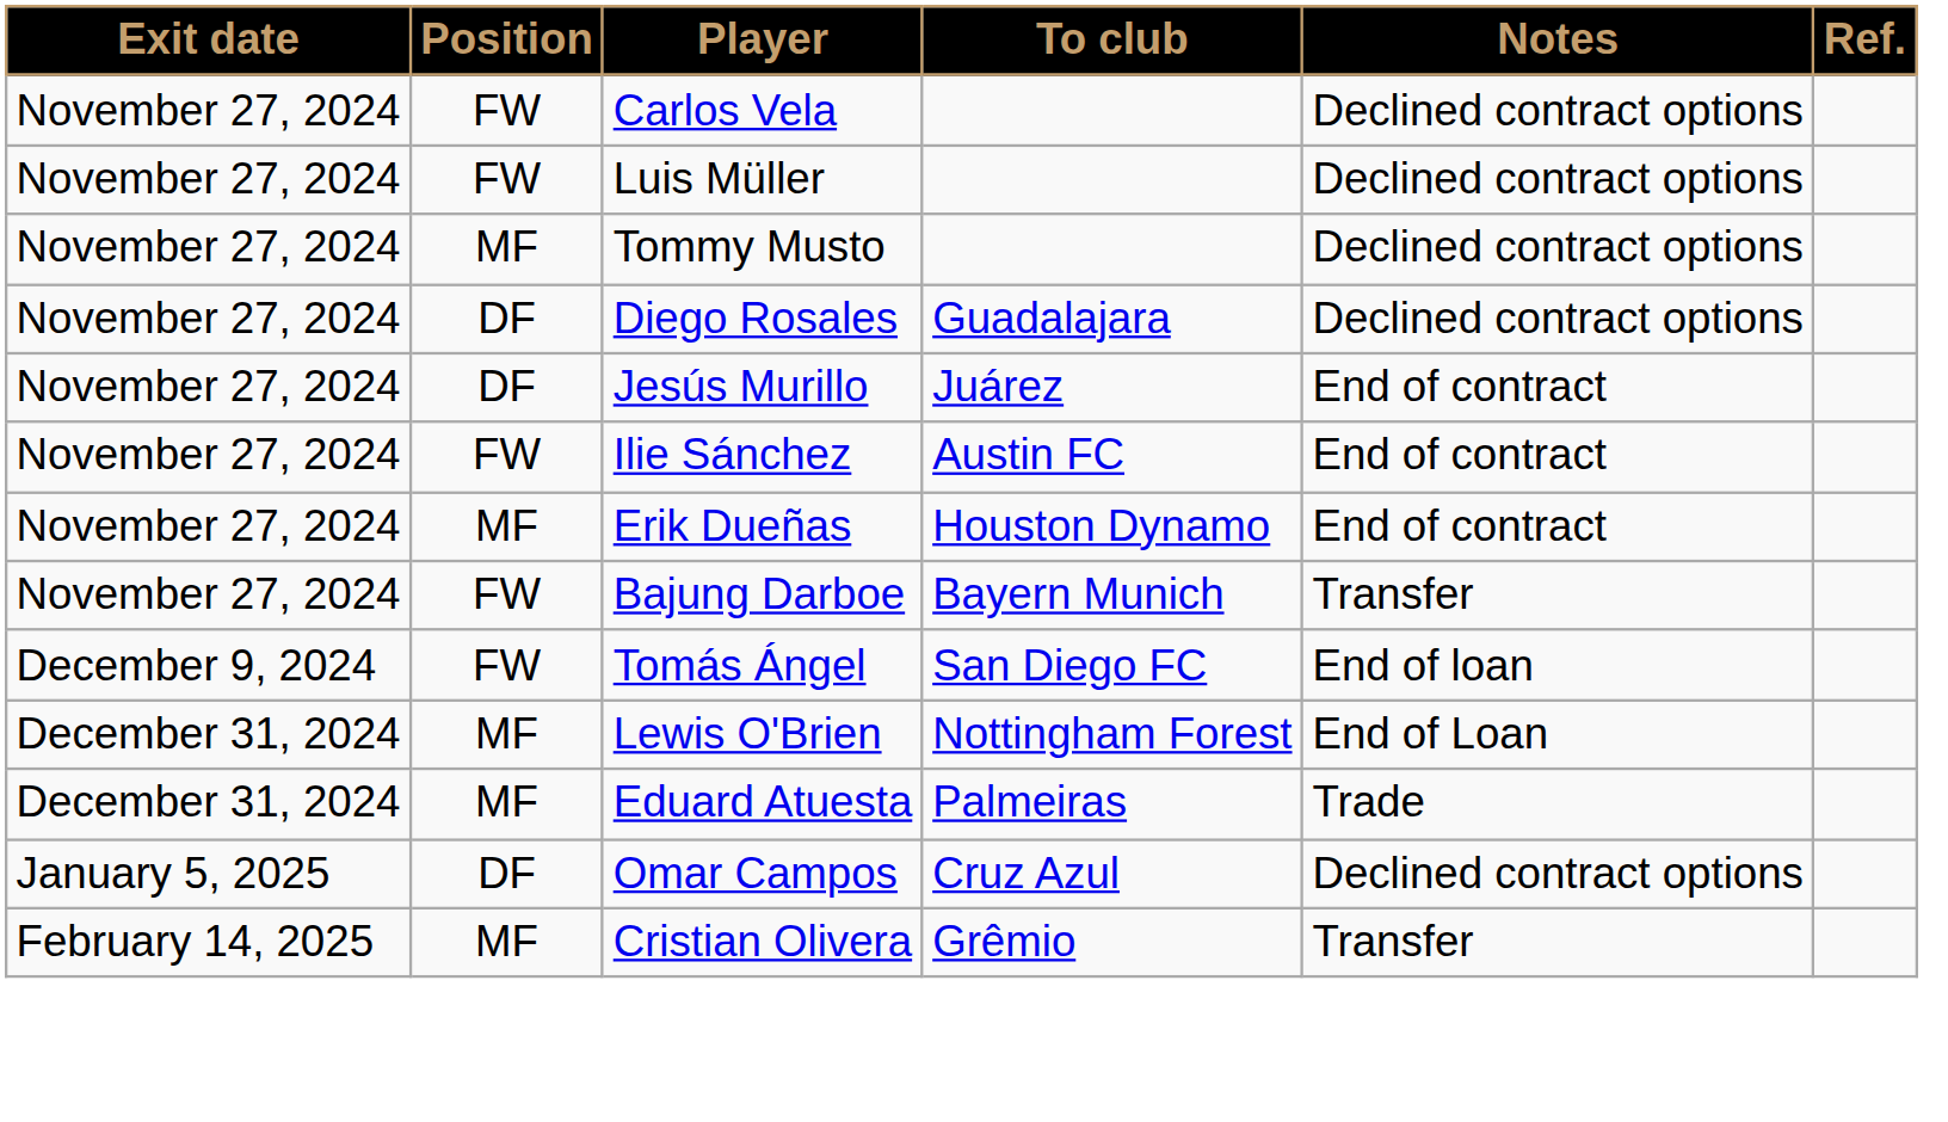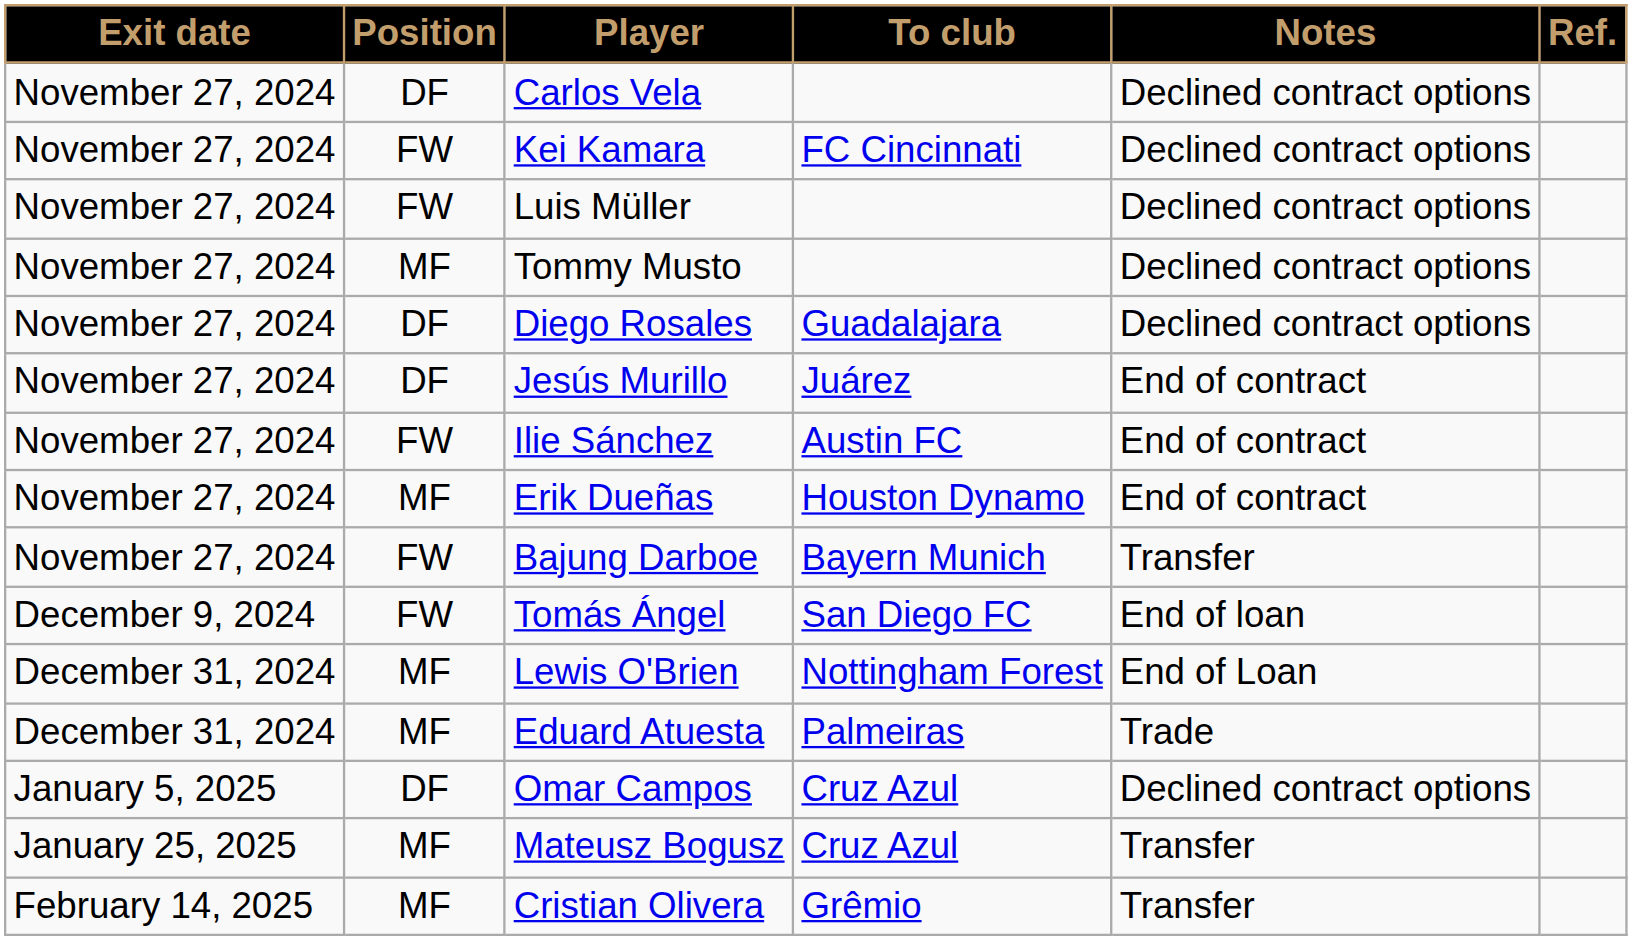 <table class="wikitable sortable">
 <tr>
 <th style="background:#000000; color:#C39E6D; border:1px solid #C39E6D;">Exit date</th>
 <th style="background:#000000; color:#C39E6D; border:1px solid #C39E6D;">Position</th>
 <th style="background:#000000; color:#C39E6D; border:1px solid #C39E6D;">Player</th>
 <th style="background:#000000; color:#C39E6D; border:1px solid #C39E6D;">To club</th>
 <th style="background:#000000; color:#C39E6D; border:1px solid #C39E6D;">Notes</th>
 <th style="background:#000000; color:#C39E6D; border:1px solid #C39E6D;">Ref.</th>
 </tr>
 <tr>
 <td>November 27, 2024</td>
-<td style="text-align:center;">FW</td>
+<td style="text-align:center;">DF</td>
 <td style="text-align:left;"> <a href='#'>Carlos Vela</a></td>
 <td style="text-align:left;"></td>
+<td>Declined contract options</td>
+<td></td>
+</tr>
+<tr>
+<td>November 27, 2024</td>
+<td style="text-align:center;">FW</td>
+<td style="text-align:left;"> <a href='#'>Kei Kamara</a></td>
+<td style="text-align:left;"> <a href='#'>FC Cincinnati</a></td>
 <td>Declined contract options</td>
 <td></td>
 </tr>
 <tr>
 <td>November 27, 2024</td>
 <td style="text-align:center;">FW</td>
 <td style="text-align:left;"> Luis Müller</td>
 <td style="text-align:left;"></td>
 <td>Declined contract options</td>
 <td></td>
 </tr>
 <tr>
 <td>November 27, 2024</td>
 <td style="text-align:center;">MF</td>
 <td style="text-align:left;"> Tommy Musto</td>
 <td style="text-align:left;"></td>
 <td>Declined contract options</td>
 <td></td>
 </tr>
 <tr>
 <td>November 27, 2024</td>
 <td style="text-align:center;">DF</td>
 <td style="text-align:left;"> <a href='#'>Diego Rosales</a></td>
 <td style="text-align:left;"> <a href='#'>Guadalajara</a></td>
 <td>Declined contract options</td>
 <td></td>
 </tr>
 <tr>
 <td>November 27, 2024</td>
 <td style="text-align:center;">DF</td>
 <td style="text-align:left;"> <a href='#'>Jesús Murillo</a></td>
 <td style="text-align:left;"> <a href='#'>Juárez</a></td>
 <td>End of contract</td>
 <td></td>
 </tr>
 <tr>
 <td>November 27, 2024</td>
 <td style="text-align:center;">FW</td>
 <td style="text-align:left;"> <a href='#'>Ilie Sánchez</a></td>
 <td style="text-align:left;"> <a href='#'>Austin FC</a></td>
 <td>End of contract</td>
 <td></td>
 </tr>
 <tr>
 <td>November 27, 2024</td>
 <td style="text-align:center;">MF</td>
 <td style="text-align:left;"> <a href='#'>Erik Dueñas</a></td>
 <td style="text-align:left;"> <a href='#'>Houston Dynamo</a></td>
 <td>End of contract</td>
 <td></td>
 </tr>
 <tr>
 <td>November 27, 2024</td>
 <td style="text-align:center;">FW</td>
 <td style="text-align:left;"> <a href='#'>Bajung Darboe</a></td>
 <td style="text-align:left;"> <a href='#'>Bayern Munich</a></td>
 <td>Transfer</td>
 <td></td>
 </tr>
 <tr>
 <td>December 9, 2024</td>
 <td style="text-align:center;">FW</td>
 <td style="text-align:left;"> <a href='#'>Tomás Ángel</a></td>
 <td style="text-align:left;"> <a href='#'>San Diego FC</a></td>
 <td>End of loan</td>
 <td></td>
 </tr>
 <tr>
 <td>December 31, 2024</td>
 <td style="text-align:center;">MF</td>
 <td style="text-align:left;"> <a href='#'>Lewis O'Brien</a></td>
 <td style="text-align:left;"> <a href='#'>Nottingham Forest</a></td>
 <td>End of Loan</td>
 <td></td>
 </tr>
 <tr>
 <td>December 31, 2024</td>
 <td style="text-align:center;">MF</td>
 <td style="text-align:left;"> <a href='#'>Eduard Atuesta</a></td>
 <td style="text-align:left;"> <a href='#'>Palmeiras</a></td>
 <td>Trade</td>
 <td></td>
 </tr>
 <tr>
 <td>January 5, 2025</td>
 <td style="text-align:center;">DF</td>
 <td style="text-align:left;"> <a href='#'>Omar Campos</a></td>
 <td style="text-align:left;"> <a href='#'>Cruz Azul</a></td>
 <td>Declined contract options</td>
 <td></td>
 </tr>
 <tr>
+<td>January 25, 2025</td>
+<td style="text-align:center;">MF</td>
+<td style="text-align:left;"> <a href='#'>Mateusz Bogusz</a></td>
+<td style="text-align:left;"> <a href='#'>Cruz Azul</a></td>
+<td>Transfer</td>
+<td></td>
+</tr>
+<tr>
 <td>February 14, 2025</td>
 <td style="text-align:center;">MF</td>
 <td style="text-align:left;"> <a href='#'>Cristian Olivera</a></td>
 <td style="text-align:left;"> <a href='#'>Grêmio</a></td>
 <td>Transfer</td>
 <td></td>
 </tr>
 </table>
